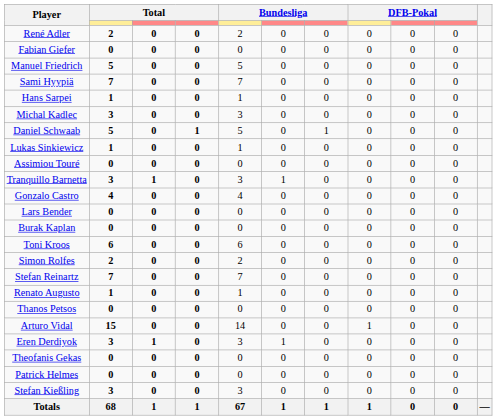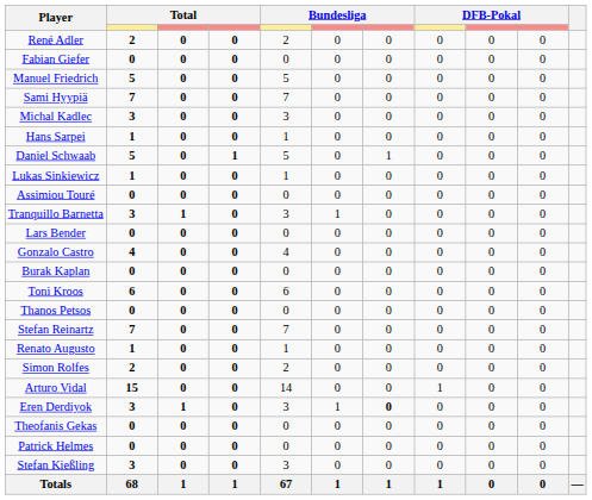 <table class="wikitable" style="text-align:center;">
 <tr style="text-align:center;">
 <th rowspan="2">Player</th>
 <th colspan="3">Total</th>
 <th colspan="3"><a href='#'>Bundesliga</a></th>
 <th colspan="3"><a href='#'>DFB-Pokal</a></th>
 <th rowspan="2"></th>
 </tr>
 <tr>
 <th style="width:60px;background:#fe9;"></th>
 <th style="width:60px;background:#ff8888;"></th>
 <th style="width:60px;background:#ff8888;"></th>
 <th style="width:60px;background:#fe9;"></th>
 <th style="width:60px;background:#ff8888;"></th>
 <th style="width:60px;background:#ff8888;"></th>
 <th style="width:60px;background:#fe9;"></th>
 <th style="width:60px;background:#ff8888;"></th>
 <th style="width:60px;background:#ff8888;"></th>
 </tr>
 <tr>
 <td><a href='#'>René Adler</a></td>
 <td><strong>2</strong></td>
 <td><strong>0</strong></td>
 <td><strong>0</strong></td>
 <td>2</td>
 <td>0</td>
 <td>0</td>
 <td>0</td>
 <td>0</td>
 <td>0</td>
 <td></td>
 </tr>
 <tr>
 <td><a href='#'>Fabian Giefer</a></td>
 <td><strong>0</strong></td>
 <td><strong>0</strong></td>
 <td><strong>0</strong></td>
 <td>0</td>
 <td>0</td>
 <td>0</td>
 <td>0</td>
 <td>0</td>
 <td>0</td>
 <td></td>
 </tr>
 <tr>
 <td><a href='#'>Manuel Friedrich</a></td>
 <td><strong>5</strong></td>
 <td><strong>0</strong></td>
 <td><strong>0</strong></td>
 <td>5</td>
 <td>0</td>
 <td>0</td>
 <td>0</td>
 <td>0</td>
 <td>0</td>
 <td></td>
 </tr>
 <tr>
 <td><a href='#'>Sami Hyypiä</a></td>
 <td><strong>7</strong></td>
 <td><strong>0</strong></td>
 <td><strong>0</strong></td>
 <td>7</td>
 <td>0</td>
 <td>0</td>
 <td>0</td>
 <td>0</td>
 <td>0</td>
 <td></td>
 </tr>
 <tr>
-<td><a href='#'>Hans Sarpei</a></td>
-<td><strong>1</strong></td>
+<td><a href='#'>Michal Kadlec</a></td>
+<td><strong>3</strong></td>
 <td><strong>0</strong></td>
 <td><strong>0</strong></td>
-<td>1</td>
+<td>3</td>
 <td>0</td>
 <td>0</td>
 <td>0</td>
 <td>0</td>
 <td>0</td>
 <td></td>
 </tr>
 <tr>
-<td><a href='#'>Michal Kadlec</a></td>
-<td><strong>3</strong></td>
+<td><a href='#'>Hans Sarpei</a></td>
+<td><strong>1</strong></td>
 <td><strong>0</strong></td>
 <td><strong>0</strong></td>
-<td>3</td>
+<td>1</td>
 <td>0</td>
 <td>0</td>
 <td>0</td>
 <td>0</td>
 <td>0</td>
 <td></td>
 </tr>
 <tr>
 <td><a href='#'>Daniel Schwaab</a></td>
 <td><strong>5</strong></td>
 <td><strong>0</strong></td>
 <td><strong>1</strong></td>
 <td>5</td>
 <td>0</td>
 <td>1</td>
 <td>0</td>
 <td>0</td>
 <td>0</td>
 <td></td>
 </tr>
 <tr>
 <td><a href='#'>Lukas Sinkiewicz</a></td>
 <td><strong>1</strong></td>
 <td><strong>0</strong></td>
 <td><strong>0</strong></td>
 <td>1</td>
 <td>0</td>
 <td>0</td>
 <td>0</td>
 <td>0</td>
 <td>0</td>
 <td></td>
 </tr>
 <tr>
 <td><a href='#'>Assimiou Touré</a></td>
 <td><strong>0</strong></td>
 <td><strong>0</strong></td>
 <td><strong>0</strong></td>
 <td>0</td>
 <td>0</td>
 <td>0</td>
 <td>0</td>
 <td>0</td>
 <td>0</td>
 <td></td>
 </tr>
 <tr>
 <td><a href='#'>Tranquillo Barnetta</a></td>
 <td><strong>3</strong></td>
 <td><strong>1</strong></td>
 <td><strong>0</strong></td>
 <td>3</td>
 <td>1</td>
 <td>0</td>
 <td>0</td>
 <td>0</td>
 <td>0</td>
 <td></td>
 </tr>
 <tr>
-<td><a href='#'>Gonzalo Castro</a></td>
-<td><strong>4</strong></td>
+<td><a href='#'>Lars Bender</a></td>
 <td><strong>0</strong></td>
 <td><strong>0</strong></td>
-<td>4</td>
+<td><strong>0</strong></td>
+<td>0</td>
 <td>0</td>
 <td>0</td>
 <td>0</td>
 <td>0</td>
 <td>0</td>
 <td></td>
 </tr>
 <tr>
-<td><a href='#'>Lars Bender</a></td>
+<td><a href='#'>Gonzalo Castro</a></td>
+<td><strong>4</strong></td>
 <td><strong>0</strong></td>
 <td><strong>0</strong></td>
-<td><strong>0</strong></td>
-<td>0</td>
+<td>4</td>
 <td>0</td>
 <td>0</td>
 <td>0</td>
 <td>0</td>
 <td>0</td>
 <td></td>
 </tr>
 <tr>
 <td><a href='#'>Burak Kaplan</a></td>
 <td><strong>0</strong></td>
 <td><strong>0</strong></td>
 <td><strong>0</strong></td>
 <td>0</td>
 <td>0</td>
 <td>0</td>
 <td>0</td>
 <td>0</td>
 <td>0</td>
 <td></td>
 </tr>
 <tr>
 <td><a href='#'>Toni Kroos</a></td>
 <td><strong>6</strong></td>
 <td><strong>0</strong></td>
 <td><strong>0</strong></td>
 <td>6</td>
 <td>0</td>
 <td>0</td>
 <td>0</td>
 <td>0</td>
 <td>0</td>
 <td></td>
 </tr>
 <tr>
-<td><a href='#'>Simon Rolfes</a></td>
-<td><strong>2</strong></td>
+<td><a href='#'>Thanos Petsos</a></td>
 <td><strong>0</strong></td>
 <td><strong>0</strong></td>
-<td>2</td>
+<td><strong>0</strong></td>
+<td>0</td>
 <td>0</td>
 <td>0</td>
 <td>0</td>
 <td>0</td>
 <td>0</td>
 <td></td>
 </tr>
 <tr>
 <td><a href='#'>Stefan Reinartz</a></td>
 <td><strong>7</strong></td>
 <td><strong>0</strong></td>
 <td><strong>0</strong></td>
 <td>7</td>
 <td>0</td>
 <td>0</td>
 <td>0</td>
 <td>0</td>
 <td>0</td>
 <td></td>
 </tr>
 <tr>
 <td><a href='#'>Renato Augusto</a></td>
 <td><strong>1</strong></td>
 <td><strong>0</strong></td>
 <td><strong>0</strong></td>
 <td>1</td>
 <td>0</td>
 <td>0</td>
 <td>0</td>
 <td>0</td>
 <td>0</td>
 <td></td>
 </tr>
 <tr>
-<td><a href='#'>Thanos Petsos</a></td>
+<td><a href='#'>Simon Rolfes</a></td>
+<td><strong>2</strong></td>
 <td><strong>0</strong></td>
 <td><strong>0</strong></td>
-<td><strong>0</strong></td>
-<td>0</td>
+<td>2</td>
 <td>0</td>
 <td>0</td>
 <td>0</td>
 <td>0</td>
 <td>0</td>
 <td></td>
 </tr>
 <tr>
 <td><a href='#'>Arturo Vidal</a></td>
 <td><strong>15</strong></td>
 <td><strong>0</strong></td>
 <td><strong>0</strong></td>
 <td>14</td>
 <td>0</td>
 <td>0</td>
 <td>1</td>
 <td>0</td>
 <td>0</td>
 <td></td>
 </tr>
 <tr>
 <td><a href='#'>Eren Derdiyok</a></td>
 <td><strong>3</strong></td>
 <td><strong>1</strong></td>
 <td><strong>0</strong></td>
 <td>3</td>
 <td>1</td>
-<td>0</td>
+<td><strong>0</strong></td>
 <td>0</td>
 <td>0</td>
 <td>0</td>
 <td></td>
 </tr>
 <tr>
 <td><a href='#'>Theofanis Gekas</a></td>
 <td><strong>0</strong></td>
 <td><strong>0</strong></td>
 <td><strong>0</strong></td>
 <td>0</td>
 <td>0</td>
 <td>0</td>
 <td>0</td>
 <td>0</td>
 <td>0</td>
 <td></td>
 </tr>
 <tr>
 <td><a href='#'>Patrick Helmes</a></td>
 <td><strong>0</strong></td>
 <td><strong>0</strong></td>
 <td><strong>0</strong></td>
 <td>0</td>
 <td>0</td>
 <td>0</td>
 <td>0</td>
 <td>0</td>
 <td>0</td>
 <td></td>
 </tr>
 <tr>
 <td><a href='#'>Stefan Kießling</a></td>
 <td><strong>3</strong></td>
 <td><strong>0</strong></td>
 <td><strong>0</strong></td>
 <td>3</td>
 <td>0</td>
 <td>0</td>
 <td>0</td>
 <td>0</td>
 <td>0</td>
 <td></td>
 </tr>
 <tr>
 <th>Totals</th>
 <th>68</th>
 <th>1</th>
 <th>1</th>
 <th>67</th>
 <th>1</th>
 <th>1</th>
 <th>1</th>
 <th>0</th>
 <th>0</th>
 <th>—</th>
 </tr>
 </table>
